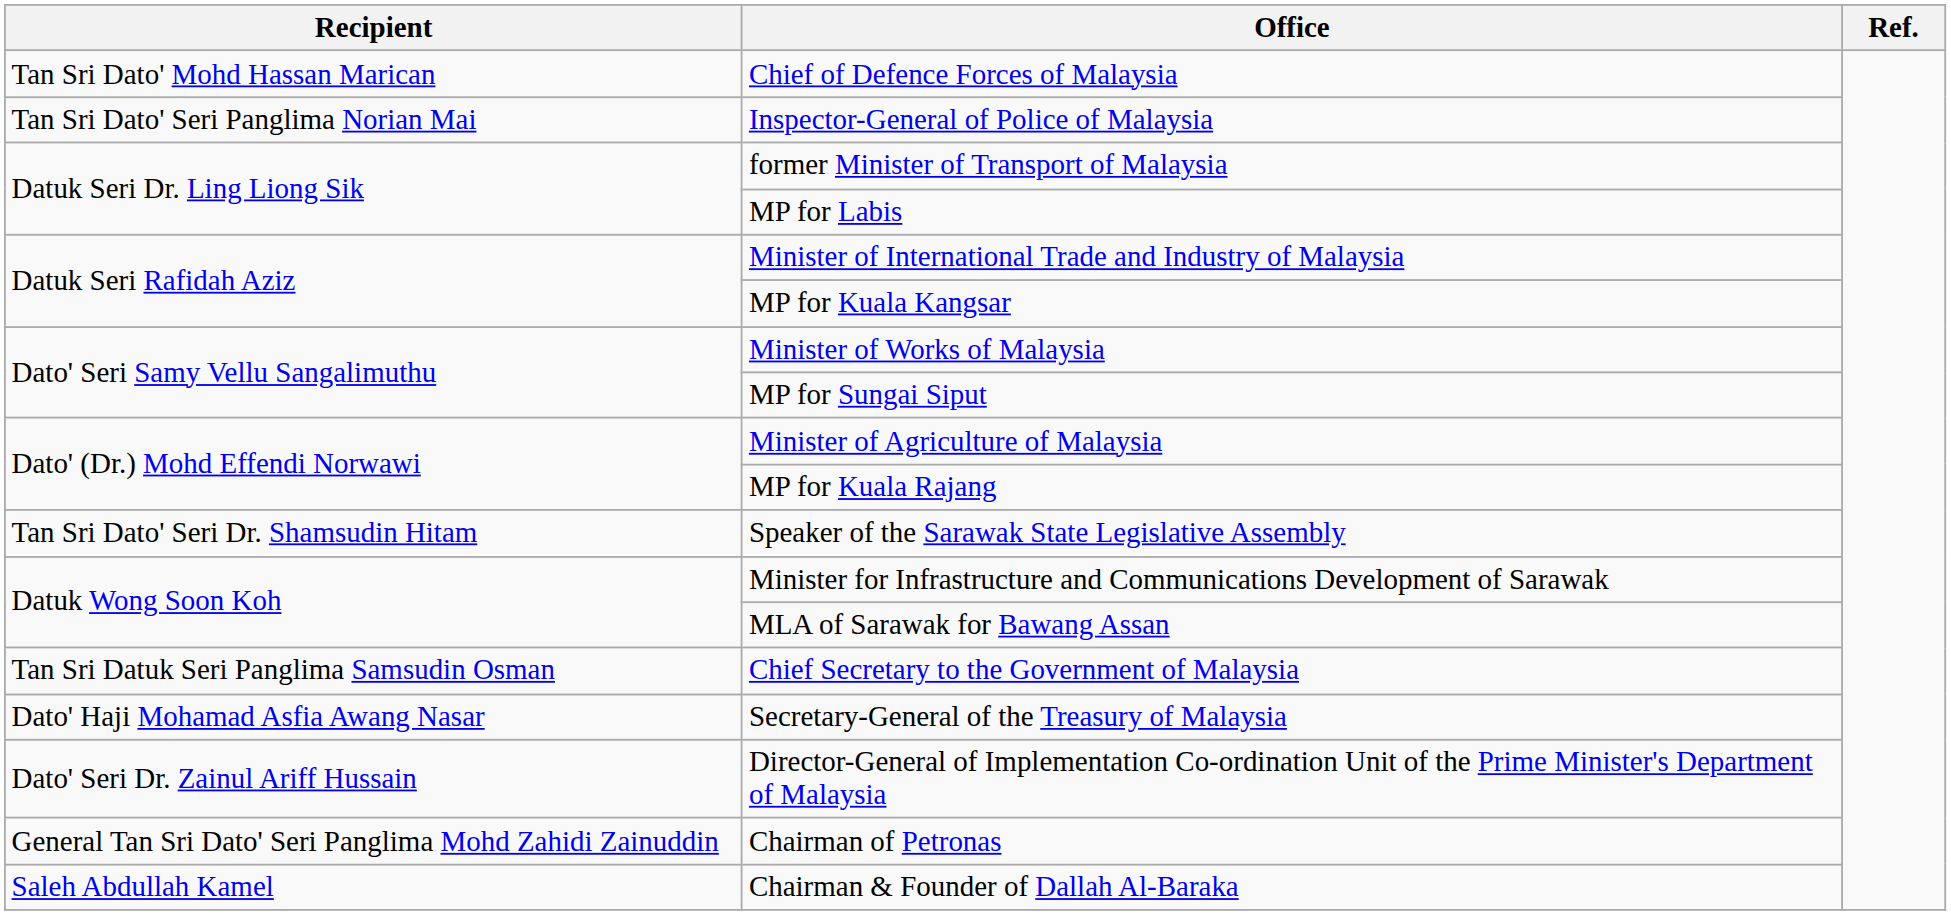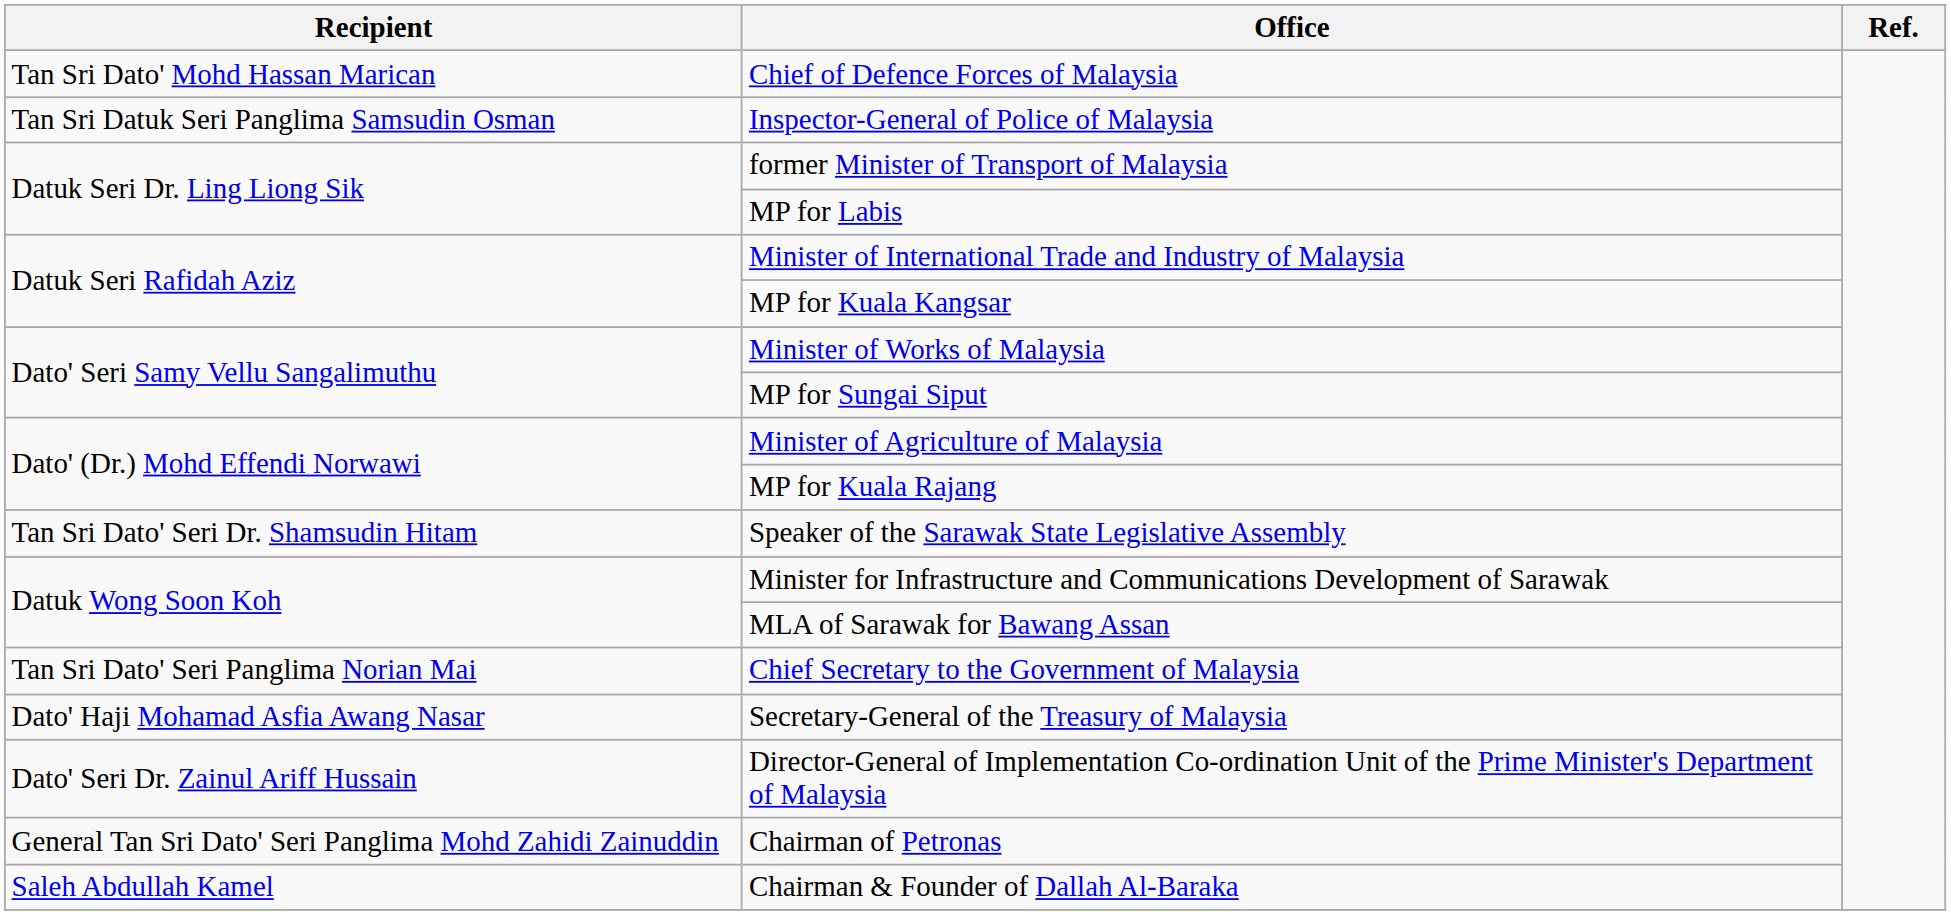 <table class="wikitable">
 <tr>
 <th width=400>Recipient</th>
 <th width=600>Office</th>
 <th width=50>Ref.</th>
 </tr>
 <tr>
 <td>Tan Sri Dato' <a href='#'>Mohd Hassan Marican</a></td>
 <td><a href='#'>Chief of Defence Forces of Malaysia</a></td>
 <td rowspan="18" align=center></td>
 </tr>
 <tr>
-<td>Tan Sri Dato' Seri Panglima <a href='#'>Norian Mai</a></td>
+<td>Tan Sri Datuk Seri Panglima <a href='#'>Samsudin Osman</a></td>
 <td><a href='#'>Inspector-General of Police of Malaysia</a></td>
 </tr>
 <tr>
 <td rowspan="2">Datuk Seri Dr. <a href='#'>Ling Liong Sik</a></td>
 <td>former <a href='#'>Minister of Transport of Malaysia</a></td>
 </tr>
 <tr>
 <td>MP for <a href='#'>Labis</a></td>
 </tr>
 <tr>
 <td rowspan="2">Datuk Seri <a href='#'>Rafidah Aziz</a></td>
 <td><a href='#'>Minister of International Trade and Industry of Malaysia</a></td>
 </tr>
 <tr>
 <td>MP for <a href='#'>Kuala Kangsar</a></td>
 </tr>
 <tr>
 <td rowspan="2">Dato' Seri <a href='#'>Samy Vellu Sangalimuthu</a></td>
 <td><a href='#'>Minister of Works of Malaysia</a></td>
 </tr>
 <tr>
 <td>MP for <a href='#'>Sungai Siput</a></td>
 </tr>
 <tr>
 <td rowspan="2">Dato' (Dr.) <a href='#'>Mohd Effendi Norwawi</a></td>
 <td><a href='#'>Minister of Agriculture of Malaysia</a></td>
 </tr>
 <tr>
 <td>MP for <a href='#'>Kuala Rajang</a></td>
 </tr>
 <tr>
 <td>Tan Sri Dato' Seri Dr. <a href='#'>Shamsudin Hitam</a></td>
 <td>Speaker of the <a href='#'>Sarawak State Legislative Assembly</a></td>
 </tr>
 <tr>
 <td rowspan="2">Datuk <a href='#'>Wong Soon Koh</a></td>
 <td>Minister for Infrastructure and Communications Development of Sarawak</td>
 </tr>
 <tr>
 <td>MLA of Sarawak for <a href='#'>Bawang Assan</a></td>
 </tr>
 <tr>
-<td>Tan Sri Datuk Seri Panglima <a href='#'>Samsudin Osman</a></td>
+<td>Tan Sri Dato' Seri Panglima <a href='#'>Norian Mai</a></td>
 <td><a href='#'>Chief Secretary to the Government of Malaysia</a></td>
 </tr>
 <tr>
 <td>Dato' Haji <a href='#'>Mohamad Asfia Awang Nasar</a></td>
 <td>Secretary-General of the <a href='#'>Treasury of Malaysia</a></td>
 </tr>
 <tr>
 <td>Dato' Seri Dr. <a href='#'>Zainul Ariff Hussain</a></td>
 <td>Director-General of Implementation Co-ordination Unit of the <a href='#'>Prime Minister's Department of Malaysia</a></td>
 </tr>
 <tr>
 <td>General Tan Sri Dato' Seri Panglima <a href='#'>Mohd Zahidi Zainuddin</a></td>
 <td>Chairman of <a href='#'>Petronas</a></td>
 </tr>
 <tr>
 <td><a href='#'>Saleh Abdullah Kamel</a></td>
 <td>Chairman & Founder of <a href='#'>Dallah Al-Baraka</a></td>
 </tr>
 </table>
